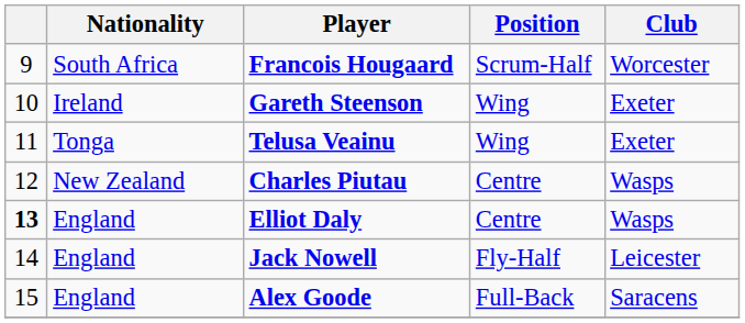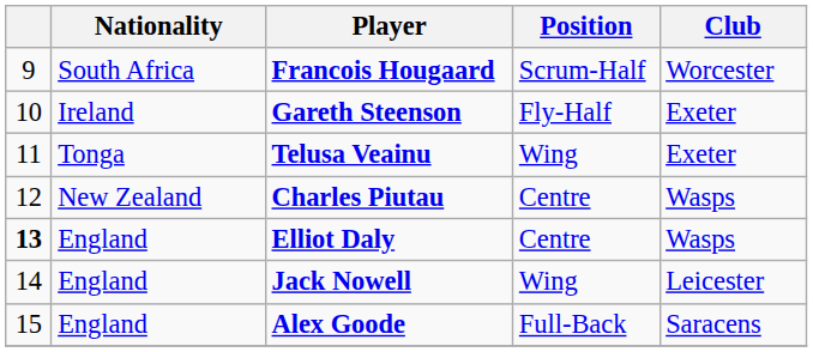 <table class="wikitable">
 <tr>
 <th width=20></th>
 <th width=120>Nationality</th>
 <th width=140>Player</th>
 <th width=80><a href='#'>Position</a></th>
 <th width=80><a href='#'>Club</a></th>
 </tr>
 <tr>
 <td align=center>9</td>
 <td> <a href='#'>South Africa</a></td>
 <td><strong><a href='#'>Francois Hougaard</a></strong></td>
 <td><a href='#'>Scrum-Half</a></td>
 <td><a href='#'>Worcester</a></td>
 </tr>
 <tr>
 <td align=center>10</td>
 <td> <a href='#'>Ireland</a></td>
 <td><strong><a href='#'>Gareth Steenson</a></strong></td>
-<td><a href='#'>Wing</a></td>
+<td><a href='#'>Fly-Half</a></td>
 <td><a href='#'>Exeter</a></td>
 </tr>
 <tr>
 <td align=center>11</td>
 <td> <a href='#'>Tonga</a></td>
 <td><strong><a href='#'>Telusa Veainu</a></strong></td>
 <td><a href='#'>Wing</a></td>
 <td><a href='#'>Exeter</a></td>
 </tr>
 <tr>
 <td align=center>12</td>
 <td> <a href='#'>New Zealand</a></td>
 <td><strong><a href='#'>Charles Piutau</a></strong></td>
 <td><a href='#'>Centre</a></td>
 <td><a href='#'>Wasps</a></td>
 </tr>
 <tr>
 <td align=center><strong>13</strong></td>
 <td> <a href='#'>England</a></td>
 <td><strong><a href='#'>Elliot Daly</a></strong></td>
 <td><a href='#'>Centre</a></td>
 <td><a href='#'>Wasps</a></td>
 </tr>
 <tr>
 <td align=center>14</td>
 <td> <a href='#'>England</a></td>
 <td><strong><a href='#'>Jack Nowell</a></strong></td>
-<td><a href='#'>Fly-Half</a></td>
+<td><a href='#'>Wing</a></td>
 <td><a href='#'>Leicester</a></td>
 </tr>
 <tr>
 <td align=center>15</td>
 <td> <a href='#'>England</a></td>
 <td><strong><a href='#'>Alex Goode</a></strong></td>
 <td><a href='#'>Full-Back</a></td>
 <td><a href='#'>Saracens</a></td>
 </tr>
 <tr>
 </tr>
 </table>
